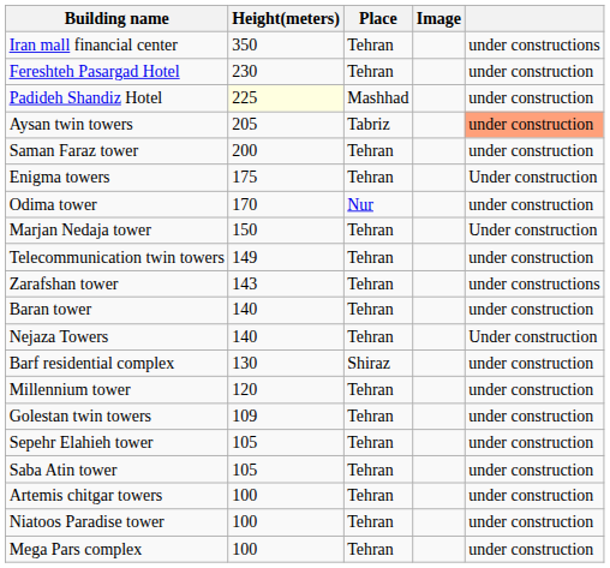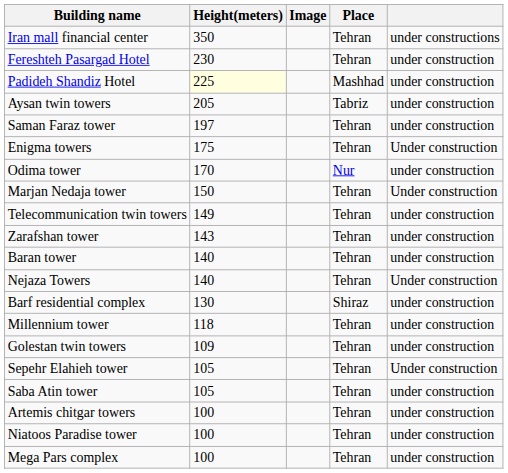 <table class="wikitable">
 <tr>
 <th>Building name</th>
 <th>Height(meters)</th>
+<th>Image</th>
 <th>Place</th>
-<th>Image</th>
 <th></th>
 </tr>
 <tr>
 <td><a href='#'>Iran mall</a> financial center</td>
 <td>350</td>
+<td></td>
 <td>Tehran</td>
-<td></td>
 <td>under constructions</td>
 </tr>
 <tr>
 <td><a href='#'>Fereshteh Pasargad Hotel</a></td>
 <td>230</td>
+<td></td>
 <td>Tehran</td>
-<td></td>
 <td>under construction</td>
 </tr>
 <tr>
 <td><a href='#'>Padideh Shandiz</a> Hotel</td>
 <td style="background: lightyellow;">225</td>
+<td></td>
 <td>Mashhad</td>
-<td></td>
 <td>under construction</td>
 </tr>
 <tr>
 <td>Aysan twin towers</td>
 <td>205</td>
+<td></td>
 <td>Tabriz</td>
-<td></td>
-<td style="background: lightsalmon;">under construction</td>
+<td>under construction</td>
 </tr>
 <tr>
 <td>Saman Faraz tower</td>
-<td>200</td>
+<td>197</td>
+<td></td>
 <td>Tehran</td>
-<td></td>
 <td>under construction</td>
 </tr>
 <tr>
 <td>Enigma towers</td>
 <td>175</td>
+<td></td>
 <td>Tehran</td>
-<td></td>
 <td>Under construction</td>
 </tr>
 <tr>
 <td>Odima tower</td>
 <td>170</td>
+<td></td>
 <td><a href='#'>Nur</a></td>
-<td></td>
 <td>under construction</td>
 </tr>
 <tr>
 <td>Marjan Nedaja tower</td>
 <td>150</td>
+<td></td>
 <td>Tehran</td>
-<td></td>
 <td>Under construction</td>
 </tr>
 <tr>
 <td>Telecommunication twin towers</td>
 <td>149</td>
+<td></td>
 <td>Tehran</td>
-<td></td>
 <td>under construction</td>
 </tr>
 <tr>
 <td>Zarafshan tower</td>
 <td>143</td>
+<td></td>
 <td>Tehran</td>
-<td></td>
-<td>under constructions</td>
+<td>under construction</td>
 </tr>
 <tr>
 <td>Baran tower</td>
 <td>140</td>
+<td></td>
 <td>Tehran</td>
-<td></td>
 <td>under construction</td>
 </tr>
 <tr>
 <td>Nejaza Towers</td>
 <td>140</td>
+<td></td>
 <td>Tehran</td>
-<td></td>
 <td>Under construction</td>
 </tr>
 <tr>
 <td>Barf residential complex</td>
 <td>130</td>
+<td></td>
 <td>Shiraz</td>
-<td></td>
 <td>under construction</td>
 </tr>
 <tr>
 <td>Millennium tower</td>
-<td>120</td>
+<td>118</td>
+<td></td>
 <td>Tehran</td>
-<td></td>
 <td>under construction</td>
 </tr>
 <tr>
 <td>Golestan twin towers</td>
 <td>109</td>
+<td></td>
 <td>Tehran</td>
-<td></td>
 <td>under construction</td>
 </tr>
 <tr>
 <td>Sepehr Elahieh tower</td>
 <td>105</td>
+<td></td>
 <td>Tehran</td>
-<td></td>
-<td>under construction</td>
+<td>Under construction</td>
 </tr>
 <tr>
 <td>Saba Atin tower</td>
 <td>105</td>
+<td></td>
 <td>Tehran</td>
-<td></td>
 <td>under construction</td>
 </tr>
 <tr>
 <td>Artemis chitgar towers</td>
 <td>100</td>
+<td></td>
 <td>Tehran</td>
-<td></td>
 <td>under construction</td>
 </tr>
 <tr>
 <td>Niatoos Paradise tower</td>
 <td>100</td>
+<td></td>
 <td>Tehran</td>
-<td></td>
 <td>under construction</td>
 </tr>
 <tr>
 <td>Mega Pars complex</td>
 <td>100</td>
+<td></td>
 <td>Tehran</td>
-<td></td>
 <td>under construction</td>
 </tr>
 </table>
